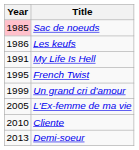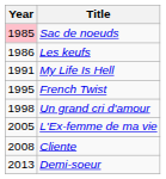 <table class="wikitable sortable">
 <tr>
 <th>Year</th>
 <th>Title</th>
 </tr>
 <tr>
 <td style="background: pink;">1985</td>
 <td><em><a href='#'>Sac de noeuds</a></em></td>
 </tr>
 <tr>
 <td>1986</td>
 <td><em><a href='#'>Les keufs</a></em></td>
 </tr>
 <tr>
 <td>1991</td>
 <td><em><a href='#'>My Life Is Hell</a></em></td>
 </tr>
 <tr>
 <td>1995</td>
 <td><em><a href='#'>French Twist</a></em></td>
 </tr>
 <tr>
-<td>1999</td>
+<td>1998</td>
 <td><em><a href='#'>Un grand cri d'amour</a></em></td>
 </tr>
 <tr>
 <td>2005</td>
 <td><em><a href='#'>L'Ex-femme de ma vie</a></em></td>
 </tr>
 <tr>
-<td>2010</td>
+<td>2008</td>
 <td><em><a href='#'>Cliente</a></em></td>
 </tr>
 <tr>
 <td>2013</td>
 <td><em><a href='#'>Demi-soeur</a></em></td>
 </tr>
 </table>
